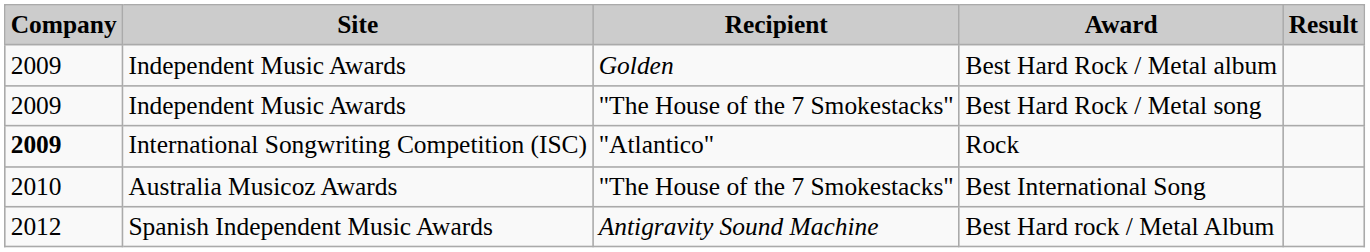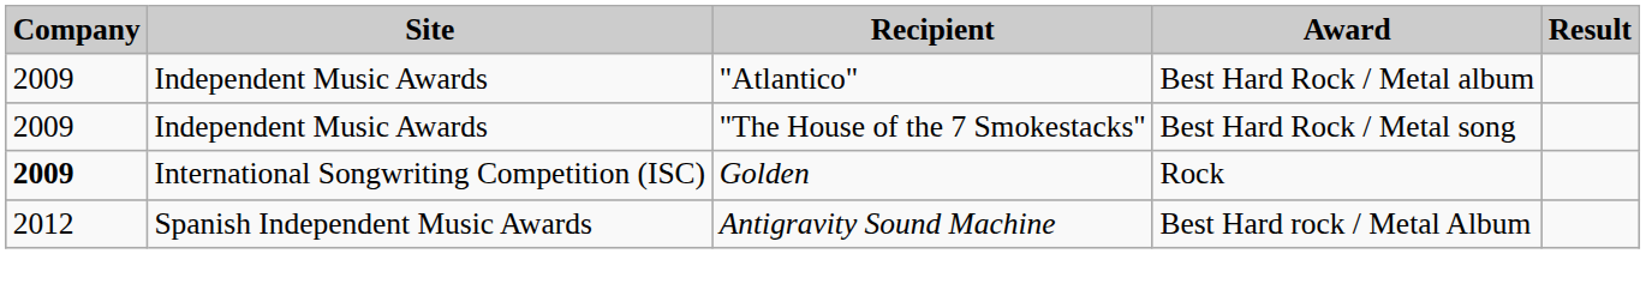 <table class="wikitable" ;>
 <tr style="text-align:center;">
 <th style="background:#ccc;">Company</th>
 <th style="background:#ccc;">Site</th>
 <th style="background:#ccc;">Recipient</th>
 <th style="background:#ccc;">Award</th>
 <th style="background:#ccc;">Result</th>
 </tr>
 <tr>
 <td>2009</td>
 <td>Independent Music Awards</td>
-<td><em>Golden</em></td>
+<td>"Atlantico"</td>
 <td>Best Hard Rock / Metal album</td>
 <td></td>
 </tr>
 <tr>
 <td>2009</td>
 <td>Independent Music Awards</td>
 <td>"The House of the 7 Smokestacks"</td>
 <td>Best Hard Rock / Metal song</td>
 <td></td>
 </tr>
 <tr>
 <td><strong>2009</strong></td>
 <td>International Songwriting Competition (ISC)</td>
-<td>"Atlantico"</td>
+<td><em>Golden</em></td>
 <td>Rock</td>
-<td></td>
-</tr>
-<tr>
-<td>2010</td>
-<td>Australia Musicoz Awards</td>
-<td>"The House of the 7 Smokestacks"</td>
-<td>Best International Song</td>
 <td></td>
 </tr>
 <tr>
 <td>2012</td>
 <td>Spanish Independent Music Awards</td>
 <td><em>Antigravity Sound Machine</em></td>
 <td>Best Hard rock / Metal Album</td>
 <td></td>
 </tr>
 </table>
